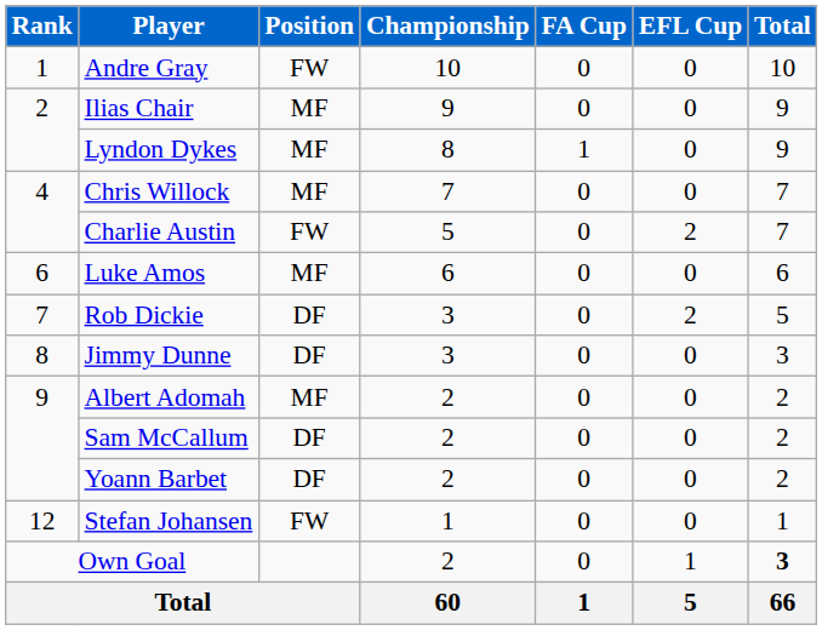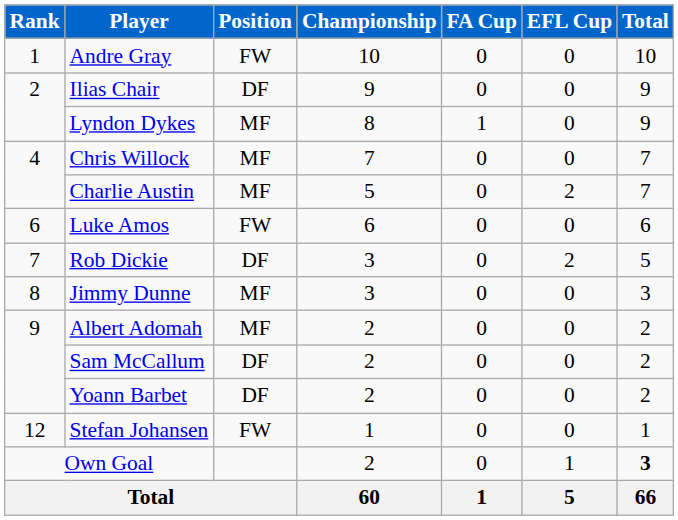 <table class="wikitable">
 <tr>
 <th style=background-color:#0066CC;color:#FFFFFF>Rank</th>
 <th style=background-color:#0066CC;color:#FFFFFF>Player</th>
 <th style=background-color:#0066CC;color:#FFFFFF>Position</th>
 <th style=background-color:#0066CC;color:#FFFFFF>Championship</th>
 <th style=background-color:#0066CC;color:#FFFFFF>FA Cup</th>
 <th style=background-color:#0066CC;color:#FFFFFF>EFL Cup</th>
 <th style=background-color:#0066CC;color:#FFFFFF>Total</th>
 </tr>
 <tr>
 <td align=center valign=top rowspan=1>1</td>
 <td> <a href='#'>Andre Gray</a></td>
 <td align=center>FW</td>
 <td align=center>10</td>
 <td align=center>0</td>
 <td align=center>0</td>
 <td align=center>10</td>
 </tr>
 <tr>
 <td align=center valign=top rowspan=2>2</td>
 <td> <a href='#'>Ilias Chair</a></td>
-<td align=center>MF</td>
+<td align=center>DF</td>
 <td align=center>9</td>
 <td align=center>0</td>
 <td align=center>0</td>
 <td align=center>9</td>
 </tr>
 <tr>
 <td> <a href='#'>Lyndon Dykes</a></td>
 <td align=center>MF</td>
 <td align=center>8</td>
 <td align=center>1</td>
 <td align=center>0</td>
 <td align=center>9</td>
 </tr>
 <tr>
 <td align=center valign=top rowspan=2>4</td>
 <td> <a href='#'>Chris Willock</a></td>
 <td align=center>MF</td>
 <td align=center>7</td>
 <td align=center>0</td>
 <td align=center>0</td>
 <td align=center>7</td>
 </tr>
 <tr>
 <td> <a href='#'>Charlie Austin</a></td>
-<td align=center>FW</td>
+<td align=center>MF</td>
 <td align=center>5</td>
 <td align=center>0</td>
 <td align=center>2</td>
 <td align=center>7</td>
 </tr>
 <tr>
 <td align=center valign=top rowspan=1>6</td>
 <td> <a href='#'>Luke Amos</a></td>
-<td align=center>MF</td>
+<td align=center>FW</td>
 <td align=center>6</td>
 <td align=center>0</td>
 <td align=center>0</td>
 <td align=center>6</td>
 </tr>
 <tr>
 <td align=center valign=top rowspan=1>7</td>
 <td> <a href='#'>Rob Dickie</a></td>
 <td align=center>DF</td>
 <td align=center>3</td>
 <td align=center>0</td>
 <td align=center>2</td>
 <td align=center>5</td>
 </tr>
 <tr>
 <td align=center valign=top rowspan=1>8</td>
 <td> <a href='#'>Jimmy Dunne</a></td>
-<td align=center>DF</td>
+<td align=center>MF</td>
 <td align=center>3</td>
 <td align=center>0</td>
 <td align=center>0</td>
 <td align=center>3</td>
 </tr>
 <tr>
 <td align=center valign=top rowspan=3>9</td>
 <td> <a href='#'>Albert Adomah</a></td>
 <td align=center>MF</td>
 <td align=center>2</td>
 <td align=center>0</td>
 <td align=center>0</td>
 <td align=center>2</td>
 </tr>
 <tr>
 <td> <a href='#'>Sam McCallum</a></td>
 <td align=center>DF</td>
 <td align=center>2</td>
 <td align=center>0</td>
 <td align=center>0</td>
 <td align=center>2</td>
 </tr>
 <tr>
 <td> <a href='#'>Yoann Barbet</a></td>
 <td align=center>DF</td>
 <td align=center>2</td>
 <td align=center>0</td>
 <td align=center>0</td>
 <td align=center>2</td>
 </tr>
 <tr>
 <td align=center valign=top rowspan=1>12</td>
 <td> <a href='#'>Stefan Johansen</a></td>
 <td align=center>FW</td>
 <td align=center>1</td>
 <td align=center>0</td>
 <td align=center>0</td>
 <td align=center>1</td>
 </tr>
 <tr>
 <td colspan=2 align=center><a href='#'>Own Goal</a></td>
 <td align=center></td>
 <td align=center>2</td>
 <td align=center>0</td>
 <td align=center>1</td>
 <td align=center><strong>3</strong></td>
 </tr>
 <tr>
 <th colspan=3>Total</th>
 <th>60</th>
 <th>1</th>
 <th>5</th>
 <th>66</th>
 </tr>
 </table>
